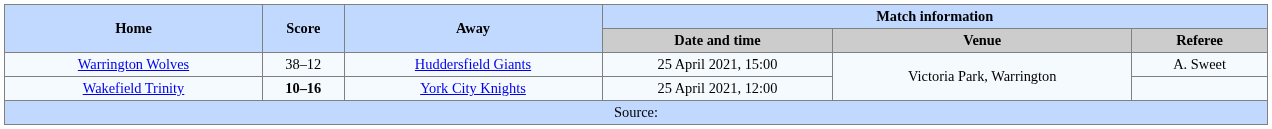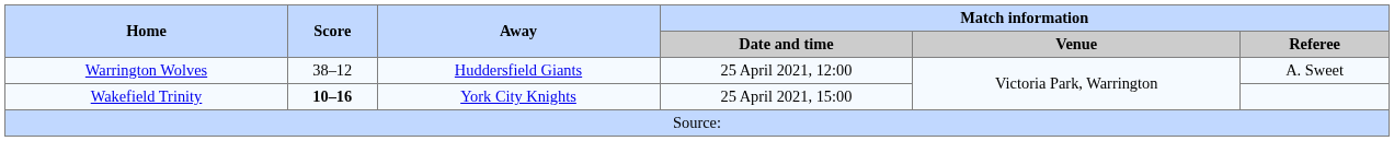 <table border=1 style="border-collapse:collapse; font-size:90%; text-align:center;" cellpadding=3 cellspacing=0 width=100%>
 <tr style="background:#C1D8ff;">
 <th scope="col" rowspan=2 width=19%>Home</th>
 <th scope="col" rowspan=2 width=6%>Score</th>
 <th scope="col" rowspan=2 width=19%>Away</th>
 <th colspan=3>Match information</th>
 </tr>
 <tr style="background:#CCCCCC;">
 <th scope="col" width=17%>Date and time</th>
 <th scope="col" width=22%>Venue</th>
 <th scope="col" width=10%>Referee</th>
 </tr>
 <tr style="background:#F5FAFF;">
 <td> <a href='#'>Warrington Wolves</a></td>
 <td>38–12</td>
 <td> <a href='#'>Huddersfield Giants</a></td>
-<td>25 April 2021, 15:00</td>
+<td>25 April 2021, 12:00</td>
 <td rowspan=2>Victoria Park, Warrington</td>
 <td>A. Sweet</td>
 </tr>
 <tr style="background:#F5FAFF;">
 <td> <a href='#'>Wakefield Trinity</a></td>
 <td><strong>10–16</strong></td>
 <td> <a href='#'>York City Knights</a></td>
-<td>25 April 2021, 12:00</td>
+<td>25 April 2021, 15:00</td>
 <td></td>
 </tr>
 <tr style="background:#c1d8ff;">
 <td colspan=6>Source:</td>
 </tr>
 </table>
